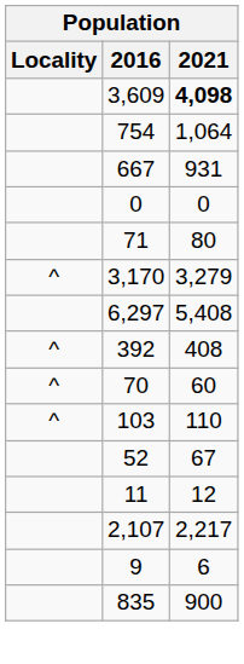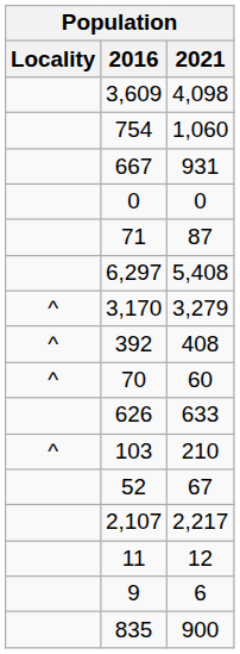 <table class="wikitable" style="text-align:center;">
 <tr>
 <th colspan="3" style="text-align:center; font-weight:bold">Population</th>
 </tr>
 <tr>
 <th style="text-align:center; background:  font-weight:bold">Locality</th>
 <th style="text-align:center; background:  font-weight:bold"><strong>2016</strong></th>
 <th style="text-align:center; background:  font-weight:bold"><strong>2021</strong></th>
 </tr>
 <tr>
 <td></td>
 <td>3,609</td>
-<td><strong>4,098</strong></td>
+<td>4,098</td>
 </tr>
 <tr>
 <td></td>
 <td>754</td>
-<td>1,064</td>
+<td>1,060</td>
 </tr>
 <tr>
 <td></td>
 <td>667</td>
 <td>931</td>
 </tr>
 <tr>
 <td></td>
 <td>0</td>
 <td>0</td>
 </tr>
 <tr>
 <td></td>
 <td>71</td>
-<td>80</td>
+<td>87</td>
+</tr>
+<tr>
+<td></td>
+<td>6,297</td>
+<td>5,408</td>
 </tr>
 <tr>
 <td>^</td>
 <td>3,170</td>
 <td>3,279</td>
-</tr>
-<tr>
-<td></td>
-<td>6,297</td>
-<td>5,408</td>
 </tr>
 <tr>
 <td>^</td>
 <td>392</td>
 <td>408</td>
 </tr>
 <tr>
 <td>^</td>
 <td>70</td>
 <td>60</td>
 </tr>
 <tr>
+<td></td>
+<td>626</td>
+<td>633</td>
+</tr>
+<tr>
 <td>^</td>
 <td>103</td>
-<td>110</td>
+<td>210</td>
 </tr>
 <tr>
 <td></td>
 <td>52</td>
 <td>67</td>
 </tr>
 <tr>
 <td></td>
-<td>11</td>
-<td>12</td>
+<td>2,107</td>
+<td>2,217</td>
 </tr>
 <tr>
 <td></td>
-<td>2,107</td>
-<td>2,217</td>
+<td>11</td>
+<td>12</td>
 </tr>
 <tr>
 <td></td>
 <td>9</td>
 <td>6</td>
 </tr>
 <tr>
 <td></td>
 <td>835</td>
 <td>900</td>
 </tr>
 </table>
